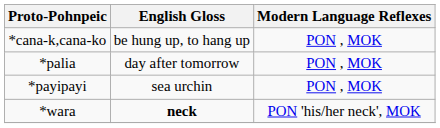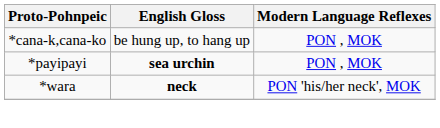 <table class="wikitable" style=text-align:center>
 <tr>
 <th>Proto-Pohnpeic</th>
 <th>English Gloss</th>
 <th>Modern Language Reflexes</th>
 </tr>
 <tr>
 <td>*cana-k,cana-ko</td>
 <td>be hung up, to hang up</td>
 <td><a href='#'>PON</a> , <a href='#'>MOK</a> </td>
 </tr>
 <tr>
-<td>*palia</td>
-<td>day after tomorrow</td>
-<td><a href='#'>PON</a> , <a href='#'>MOK</a> </td>
-</tr>
-<tr>
 <td>*payipayi</td>
-<td>sea urchin</td>
+<td><strong>sea urchin</strong></td>
 <td><a href='#'>PON</a> , <a href='#'>MOK</a> </td>
 </tr>
 <tr>
 <td>*wara</td>
 <td><strong>neck</strong></td>
 <td><a href='#'>PON</a>  'his/her neck', <a href='#'>MOK</a> </td>
 </tr>
 <tr>
 </tr>
 </table>
